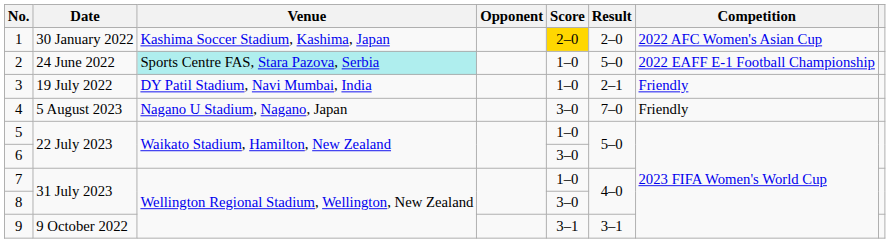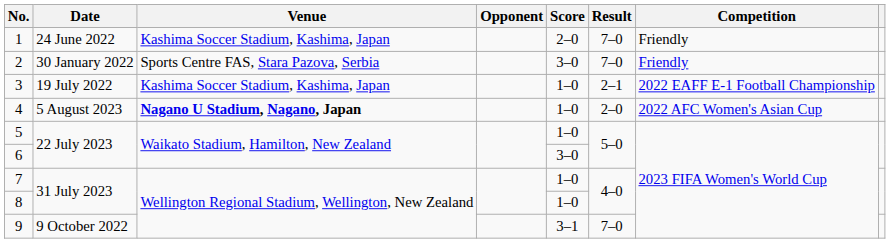 <table class="wikitable sortable">
 <tr>
 <th scope="col">No.</th>
 <th scope="col">Date</th>
 <th scope="col">Venue</th>
 <th scope="col">Opponent</th>
 <th scope="col">Score</th>
 <th scope="col">Result</th>
 <th scope="col">Competition</th>
 <th scope="col" class="unsortable"></th>
 </tr>
 <tr>
 <td align=center>1</td>
-<td>30 January 2022</td>
+<td>24 June 2022</td>
 <td><a href='#'>Kashima Soccer Stadium</a>, <a href='#'>Kashima</a>, <a href='#'>Japan</a></td>
 <td></td>
-<td align=center style="background: gold;">2–0</td>
 <td align=center>2–0</td>
-<td><a href='#'>2022 AFC Women's Asian Cup</a></td>
+<td align=center>7–0</td>
+<td>Friendly</td>
 <td></td>
 </tr>
 <tr>
 <td align=center>2</td>
-<td>24 June 2022</td>
-<td style="background: paleturquoise;">Sports Centre FAS, <a href='#'>Stara Pazova</a>, <a href='#'>Serbia</a></td>
+<td>30 January 2022</td>
+<td>Sports Centre FAS, <a href='#'>Stara Pazova</a>, <a href='#'>Serbia</a></td>
 <td></td>
-<td align=center>1–0</td>
-<td align=center>5–0</td>
-<td><a href='#'>2022 EAFF E-1 Football Championship</a></td>
+<td align=center>3–0</td>
+<td align=center>7–0</td>
+<td><a href='#'>Friendly</a></td>
 <td></td>
 </tr>
 <tr>
 <td align=center>3</td>
 <td>19 July 2022</td>
-<td><a href='#'>DY Patil Stadium</a>, <a href='#'>Navi Mumbai</a>, <a href='#'>India</a></td>
+<td><a href='#'>Kashima Soccer Stadium</a>, <a href='#'>Kashima</a>, <a href='#'>Japan</a></td>
 <td></td>
 <td align=center>1–0</td>
 <td align=center>2–1</td>
-<td><a href='#'>Friendly</a></td>
+<td><a href='#'>2022 EAFF E-1 Football Championship</a></td>
 <td></td>
 </tr>
 <tr>
 <td align=center>4</td>
 <td>5 August 2023</td>
-<td><a href='#'>Nagano U Stadium</a>, <a href='#'>Nagano</a>, Japan</td>
+<td><strong><a href='#'>Nagano U Stadium</a>, <a href='#'>Nagano</a>, Japan</strong></td>
 <td></td>
-<td align=center>3–0</td>
-<td align=center>7–0</td>
-<td>Friendly</td>
+<td align=center>1–0</td>
+<td align=center>2–0</td>
+<td><a href='#'>2022 AFC Women's Asian Cup</a></td>
 <td></td>
 </tr>
 <tr>
 <td align=center>5</td>
 <td rowspan=2>22 July 2023</td>
 <td rowspan=2><a href='#'>Waikato Stadium</a>, <a href='#'>Hamilton</a>, <a href='#'>New Zealand</a></td>
 <td rowspan=2></td>
 <td align=center>1–0</td>
 <td rowspan=2 align=center>5–0</td>
 <td rowspan=5><a href='#'>2023 FIFA Women's World Cup</a></td>
 <td rowspan=2></td>
 </tr>
 <tr>
 <td align=center>6</td>
 <td align=center>3–0</td>
 </tr>
 <tr>
 <td align=center>7</td>
 <td rowspan=2>31 July 2023</td>
 <td rowspan=3><a href='#'>Wellington Regional Stadium</a>, <a href='#'>Wellington</a>, New Zealand</td>
 <td rowspan=2></td>
 <td align=center>1–0</td>
 <td rowspan=2 align=center>4–0</td>
 <td rowspan=2></td>
 </tr>
 <tr>
 <td align=center>8</td>
-<td align=center>3–0</td>
+<td align=center>1–0</td>
 </tr>
 <tr>
 <td align=center>9</td>
 <td>9 October 2022</td>
 <td></td>
 <td align=center>3–1</td>
-<td align=center>3–1</td>
+<td align=center>7–0</td>
 <td></td>
 </tr>
 </table>
